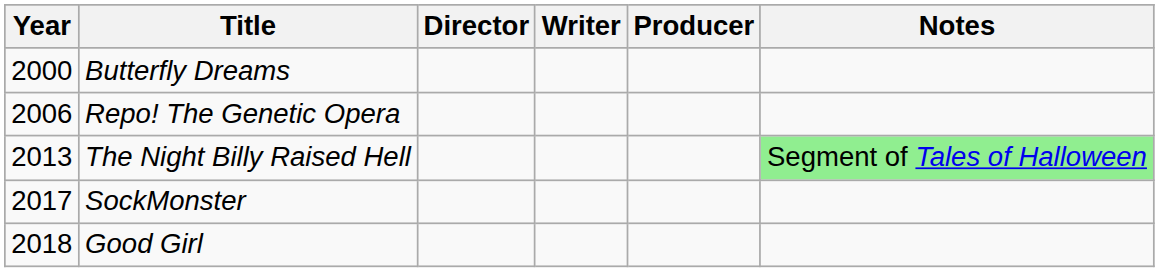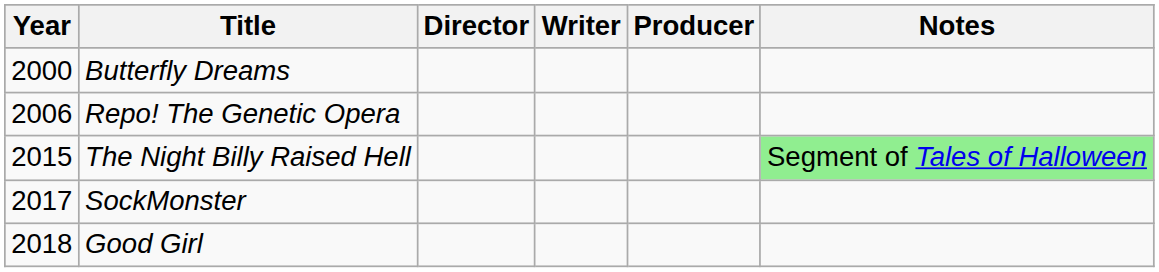 <table class="wikitable">
 <tr>
 <th>Year</th>
 <th>Title</th>
 <th>Director</th>
 <th>Writer</th>
 <th>Producer</th>
 <th>Notes</th>
 </tr>
 <tr>
 <td>2000</td>
 <td><em>Butterfly Dreams</em></td>
 <td></td>
 <td></td>
 <td></td>
 <td></td>
 </tr>
 <tr>
 <td>2006</td>
 <td><em>Repo! The Genetic Opera</em></td>
 <td></td>
 <td></td>
 <td></td>
 <td></td>
 </tr>
 <tr>
-<td>2013</td>
+<td>2015</td>
 <td><em>The Night Billy Raised Hell</em></td>
 <td></td>
 <td></td>
 <td></td>
 <td style="background: lightgreen;">Segment of <em><a href='#'>Tales of Halloween</a></em></td>
 </tr>
 <tr>
 <td>2017</td>
 <td><em>SockMonster</em></td>
 <td></td>
 <td></td>
 <td></td>
 <td></td>
 </tr>
 <tr>
 <td>2018</td>
 <td><em>Good Girl</em></td>
 <td></td>
 <td></td>
 <td></td>
 <td></td>
 </tr>
 </table>
